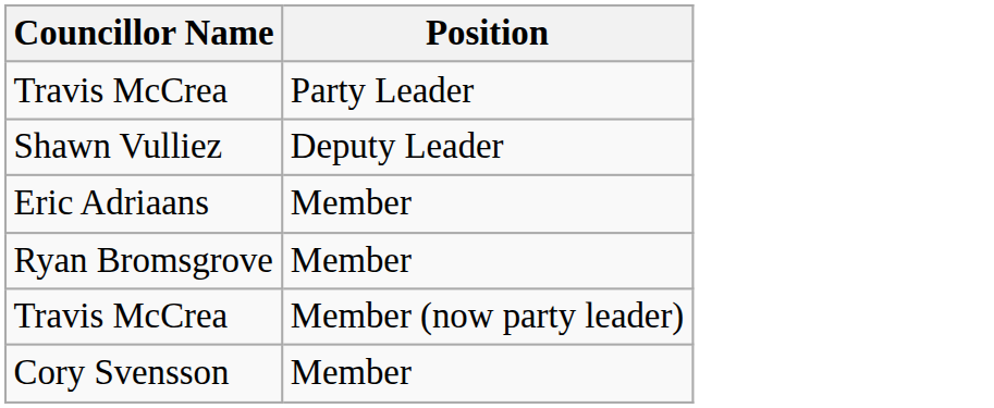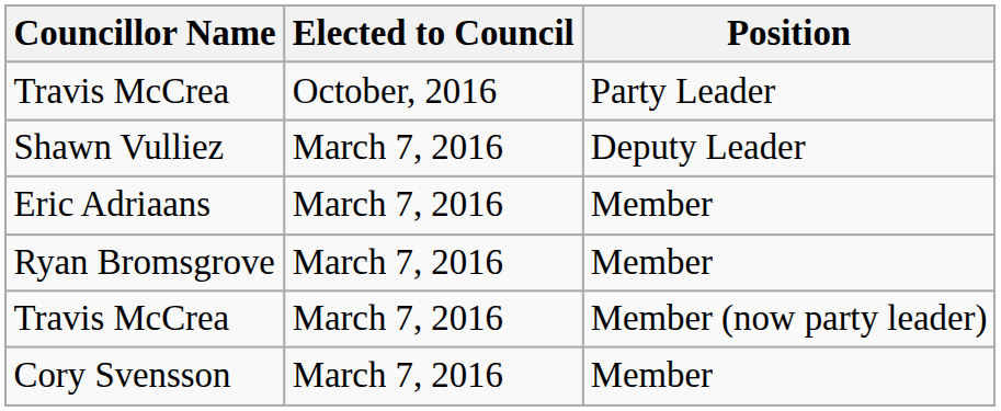 <table class="wikitable">
 <tr>
 <th>Councillor Name</th>
+<th>Elected to Council</th>
 <th>Position</th>
 </tr>
 <tr>
 <td>Travis McCrea</td>
+<td>October, 2016</td>
 <td>Party Leader</td>
 </tr>
 <tr>
 <td>Shawn Vulliez</td>
+<td>March 7, 2016</td>
 <td>Deputy Leader</td>
 </tr>
 <tr>
 <td>Eric Adriaans</td>
+<td>March 7, 2016</td>
 <td>Member</td>
 </tr>
 <tr>
 <td>Ryan Bromsgrove</td>
+<td>March 7, 2016</td>
 <td>Member</td>
 </tr>
 <tr>
 <td>Travis McCrea</td>
+<td>March 7, 2016</td>
 <td>Member (now party leader)</td>
 </tr>
 <tr>
 <td>Cory Svensson</td>
+<td>March 7, 2016</td>
 <td>Member</td>
 </tr>
 </table>
